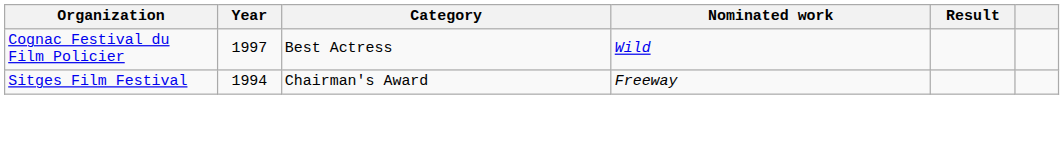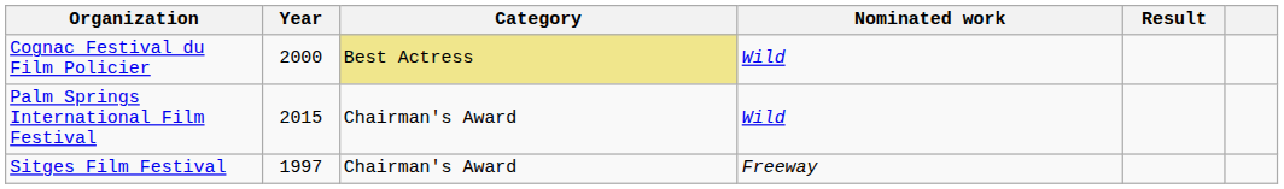 <table class="wikitable sortable plainrowheaders" style="font-size:95%;">
 <tr>
 <th scope="col" style="width:20%;">Organization</th>
 <th scope="col" style="width:6%;">Year</th>
 <th scope="col" style="width:31%;">Category</th>
 <th scope="col" style="width:30%;">Nominated work</th>
 <th scope="col" style="width:8%;">Result</th>
 <th scope="col" style="width:4%;" class="unsortable"></th>
 </tr>
 <tr>
 <td><a href='#'>Cognac Festival du Film Policier</a></td>
-<td scope="row" style="text-align:center;">1997</td>
-<td>Best Actress</td>
+<td scope="row" style="text-align:center;">2000</td>
+<td style="background: khaki;">Best Actress</td>
 <td><em><a href='#'>Wild</a></em></td>
 <td></td>
 <td></td>
 </tr>
 <tr>
+<td><a href='#'>Palm Springs International Film Festival</a></td>
+<td scope="row" style="text-align:center;">2015</td>
+<td>Chairman's Award</td>
+<td><em><a href='#'>Wild</a></em></td>
+<td></td>
+<td style="text-align:center;"></td>
+</tr>
+<tr>
 <td><a href='#'>Sitges Film Festival</a></td>
-<td scope="row" style="text-align:center;">1994</td>
+<td scope="row" style="text-align:center;">1997</td>
 <td>Chairman's Award</td>
 <td><em>Freeway</em></td>
 <td></td>
 <td style="text-align:center;"></td>
 </tr>
 </table>
